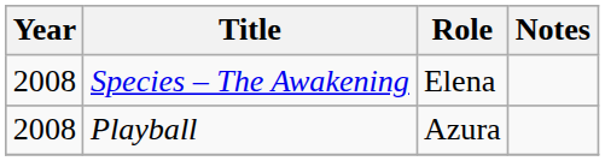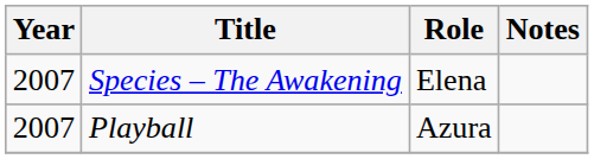 <table class="wikitable sortable">
 <tr>
 <th>Year</th>
 <th>Title</th>
 <th>Role</th>
 <th>Notes</th>
 </tr>
 <tr>
-<td>2008</td>
+<td>2007</td>
 <td><em><a href='#'>Species – The Awakening</a></em></td>
 <td>Elena</td>
 <td></td>
 </tr>
 <tr>
-<td>2008</td>
+<td>2007</td>
 <td><em>Playball</em></td>
 <td>Azura</td>
 <td></td>
 </tr>
 <tr>
 </tr>
 </table>
